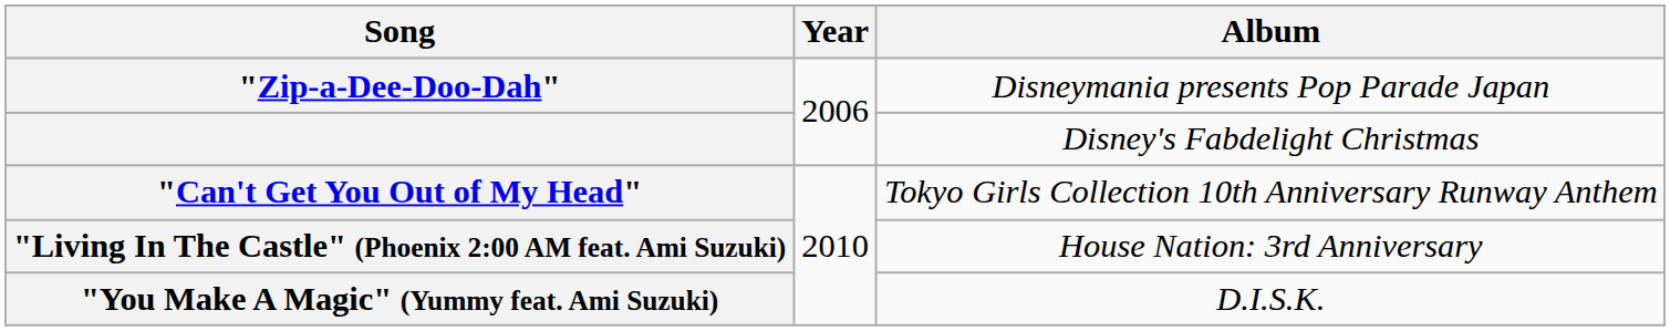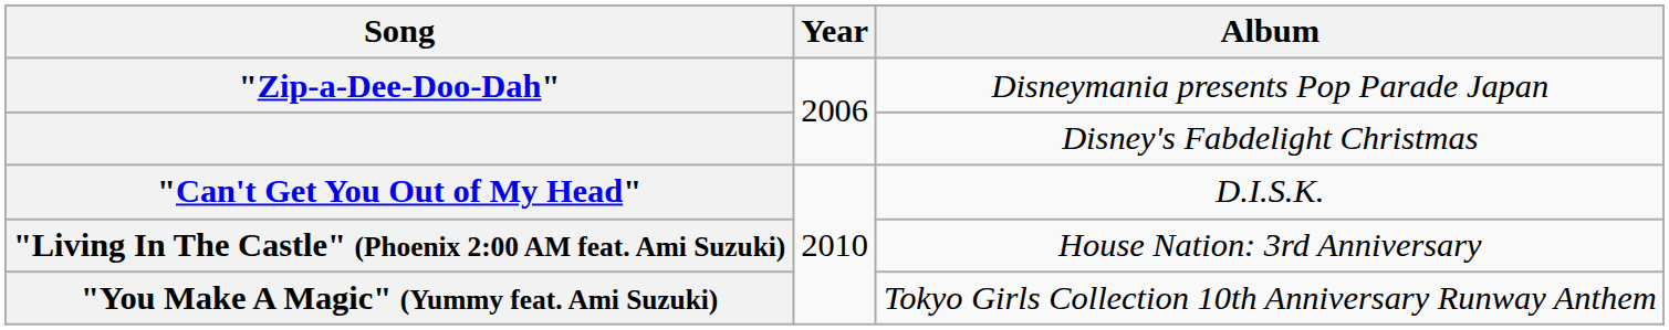 <table class="wikitable plainrowheaders" style="text-align:center;">
 <tr>
 <th scope="col">Song</th>
 <th scope="col">Year</th>
 <th scope="col">Album</th>
 </tr>
 <tr>
 <th scope="row">"<a href='#'>Zip-a-Dee-Doo-Dah</a>"</th>
 <td rowspan="2">2006</td>
 <td><em>Disneymania presents Pop Parade Japan</em></td>
 </tr>
 <tr>
 <th scope="row"></th>
 <td><em>Disney's Fabdelight Christmas</em></td>
 </tr>
 <tr>
 <th scope="row">"<a href='#'>Can't Get You Out of My Head</a>"</th>
 <td rowspan="3">2010</td>
-<td><em>Tokyo Girls Collection 10th Anniversary Runway Anthem</em></td>
+<td><em>D.I.S.K.</em></td>
 </tr>
 <tr>
 <th scope="row">"Living In The Castle" <small>(Phoenix 2:00 AM feat. Ami Suzuki)</small></th>
 <td><em>House Nation: 3rd Anniversary</em></td>
 </tr>
 <tr>
 <th scope="row">"You Make A Magic" <small>(Yummy feat. Ami Suzuki)</small></th>
-<td><em>D.I.S.K.</em></td>
+<td><em>Tokyo Girls Collection 10th Anniversary Runway Anthem</em></td>
 </tr>
 </table>
